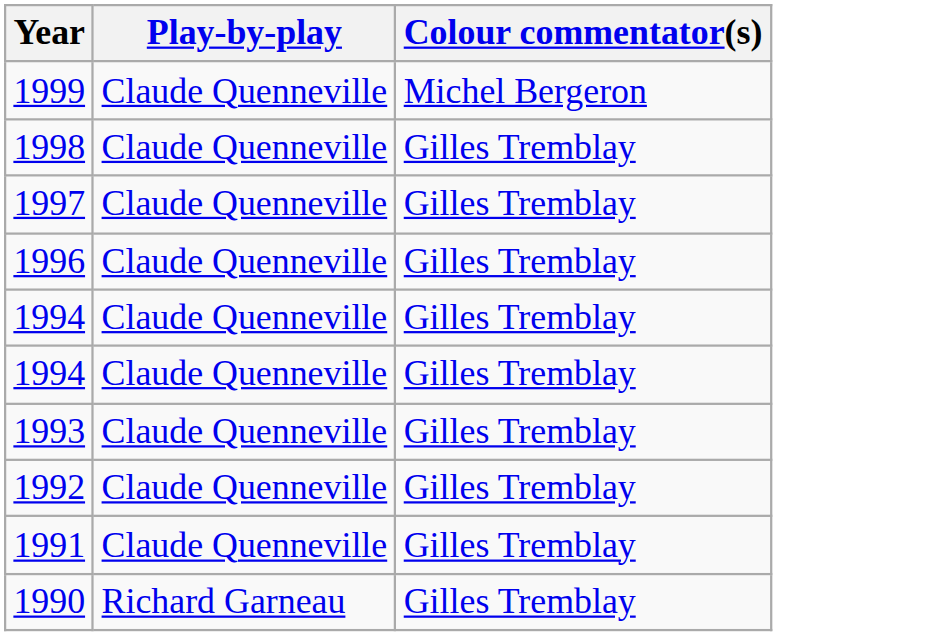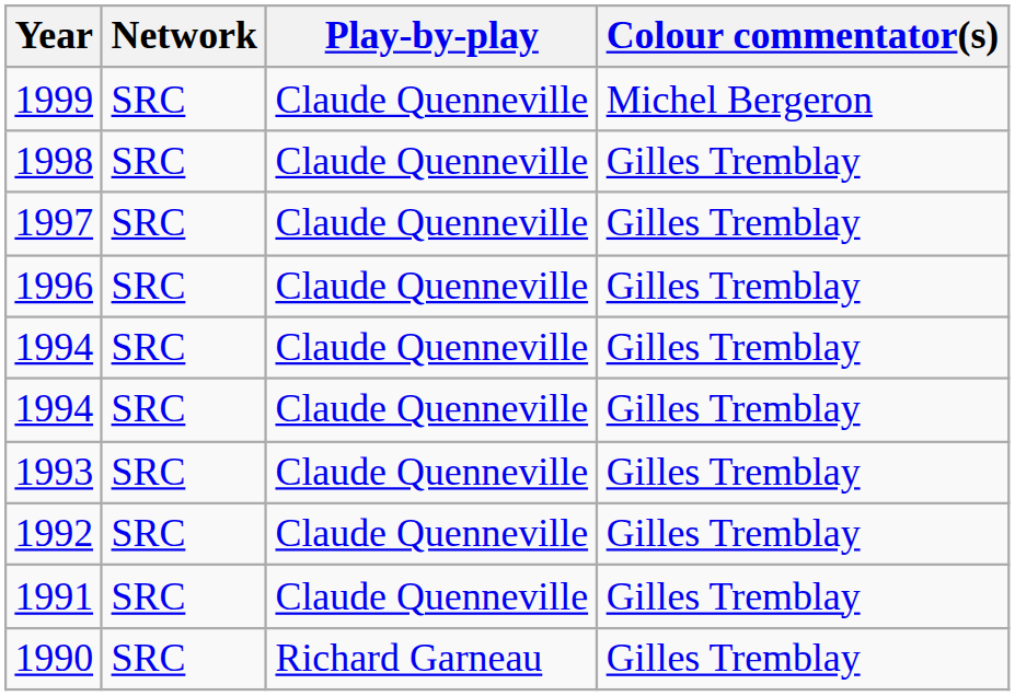 <table class="wikitable">
 <tr>
 <th>Year</th>
+<th>Network</th>
 <th><a href='#'>Play-by-play</a></th>
 <th><a href='#'>Colour commentator</a>(s)</th>
 </tr>
 <tr>
 <td><a href='#'>1999</a></td>
+<td><a href='#'>SRC</a></td>
 <td><a href='#'>Claude Quenneville</a></td>
 <td><a href='#'>Michel Bergeron</a></td>
 </tr>
 <tr>
 <td><a href='#'>1998</a></td>
+<td><a href='#'>SRC</a></td>
 <td><a href='#'>Claude Quenneville</a></td>
 <td><a href='#'>Gilles Tremblay</a></td>
 </tr>
 <tr>
 <td><a href='#'>1997</a></td>
+<td><a href='#'>SRC</a></td>
 <td><a href='#'>Claude Quenneville</a></td>
 <td><a href='#'>Gilles Tremblay</a></td>
 </tr>
 <tr>
 <td><a href='#'>1996</a></td>
+<td><a href='#'>SRC</a></td>
 <td><a href='#'>Claude Quenneville</a></td>
 <td><a href='#'>Gilles Tremblay</a></td>
 </tr>
 <tr>
 <td><a href='#'>1994</a></td>
+<td><a href='#'>SRC</a></td>
 <td><a href='#'>Claude Quenneville</a></td>
 <td><a href='#'>Gilles Tremblay</a></td>
 </tr>
 <tr>
 <td><a href='#'>1994</a></td>
+<td><a href='#'>SRC</a></td>
 <td><a href='#'>Claude Quenneville</a></td>
 <td><a href='#'>Gilles Tremblay</a></td>
 </tr>
 <tr>
 <td><a href='#'>1993</a></td>
+<td><a href='#'>SRC</a></td>
 <td><a href='#'>Claude Quenneville</a></td>
 <td><a href='#'>Gilles Tremblay</a></td>
 </tr>
 <tr>
 <td><a href='#'>1992</a></td>
+<td><a href='#'>SRC</a></td>
 <td><a href='#'>Claude Quenneville</a></td>
 <td><a href='#'>Gilles Tremblay</a></td>
 </tr>
 <tr>
 <td><a href='#'>1991</a></td>
+<td><a href='#'>SRC</a></td>
 <td><a href='#'>Claude Quenneville</a></td>
 <td><a href='#'>Gilles Tremblay</a></td>
 </tr>
 <tr>
 <td><a href='#'>1990</a></td>
+<td><a href='#'>SRC</a></td>
 <td><a href='#'>Richard Garneau</a></td>
 <td><a href='#'>Gilles Tremblay</a></td>
 </tr>
 </table>
